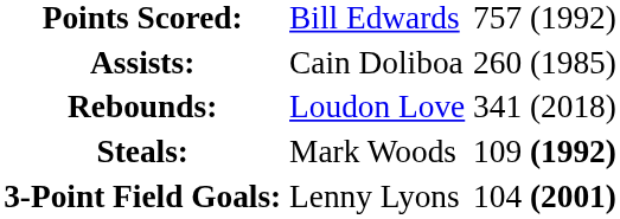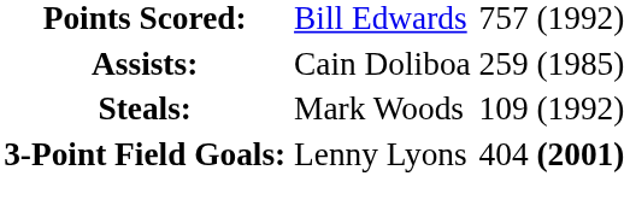 <table class="toccolours">
 <tr>
 <th>Points Scored:</th>
 <td><a href='#'>Bill Edwards</a></td>
 <td>757</td>
 <td>(1992)</td>
 </tr>
 <tr>
 <th>Assists:</th>
 <td>Cain Doliboa</td>
-<td>260</td>
+<td>259</td>
 <td>(1985)</td>
-</tr>
-<tr>
-<th>Rebounds:</th>
-<td><a href='#'>Loudon Love</a></td>
-<td>341</td>
-<td>(2018)</td>
 </tr>
 <tr>
 <th>Steals:</th>
 <td>Mark Woods</td>
 <td>109</td>
-<td><strong>(1992)</strong></td>
+<td>(1992)</td>
 </tr>
 <tr>
 <th>3-Point Field Goals:</th>
 <td>Lenny Lyons</td>
-<td>104</td>
+<td>404</td>
 <td><strong>(2001)</strong></td>
 </tr>
 </table>
